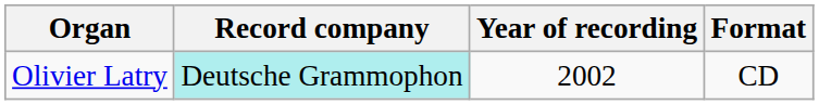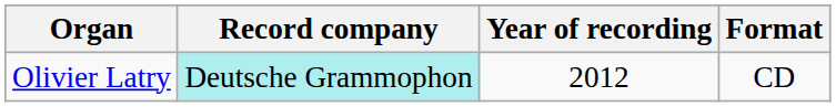 <table class="wikitable">
 <tr>
 <th align="center">Organ</th>
 <th align="center">Record company</th>
 <th align="center">Year of recording</th>
 <th align="center">Format</th>
 </tr>
 <tr>
 <td align="center"><a href='#'>Olivier Latry</a></td>
 <td align="center" style="background: paleturquoise;">Deutsche Grammophon</td>
-<td align="center">2002</td>
+<td align="center">2012</td>
 <td align="center">CD</td>
 </tr>
 </table>
